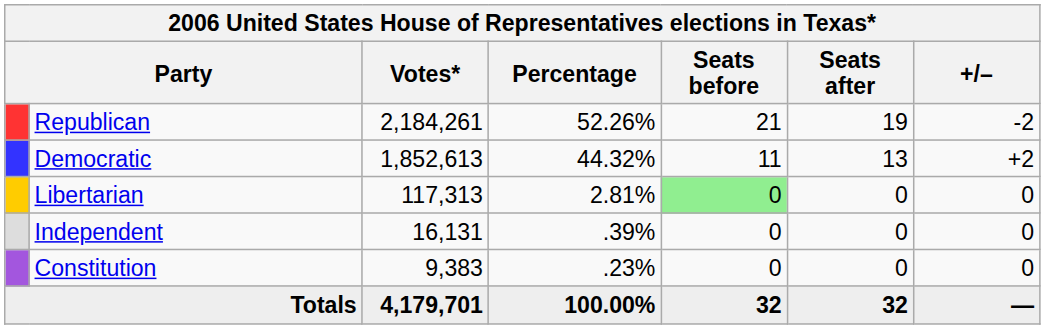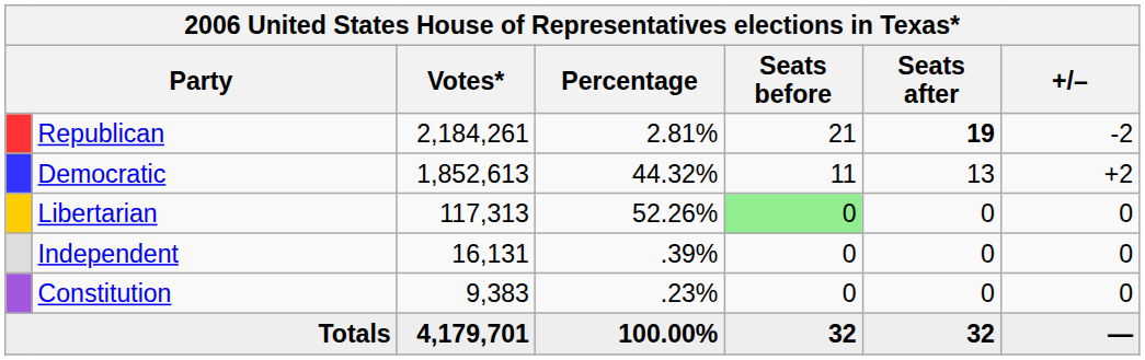 <table class="wikitable" style="font-size: 95%;">
 <tr>
 <th colspan="7">2006 United States House of Representatives elections in Texas*</th>
 </tr>
 <tr>
 <th colspan=2 style="width: 15em">Party</th>
 <th style="width: 5em">Votes*</th>
 <th style="width: 7em">Percentage</th>
 <th style="width: 5em">Seats before</th>
 <th style="width: 5em">Seats after</th>
 <th style="width: 5em">+/–</th>
 </tr>
 <tr>
 <th style="background-color:#FF3333; width: 3px"></th>
 <td style="width: 130px"><a href='#'>Republican</a></td>
 <td align="right">2,184,261</td>
-<td align="right">52.26%</td>
+<td align="right">2.81%</td>
 <td align="right">21</td>
-<td align="right">19</td>
+<td align="right"><strong>19</strong></td>
 <td align="right">-2</td>
 </tr>
 <tr>
 <th style="background-color:#3333FF; width: 3px"></th>
 <td style="width: 130px"><a href='#'>Democratic</a></td>
 <td align="right">1,852,613</td>
 <td align="right">44.32%</td>
 <td align="right">11</td>
 <td align="right">13</td>
 <td align="right">+2</td>
 </tr>
 <tr>
 <th style="background-color:#FFCC00; width: 3px"></th>
 <td style="width: 130px"><a href='#'>Libertarian</a></td>
 <td align="right">117,313</td>
-<td align="right">2.81%</td>
+<td align="right">52.26%</td>
 <td align="right" style="background: lightgreen;">0</td>
 <td align="right">0</td>
 <td align="right">0</td>
 </tr>
 <tr>
 <th style="background-color:#DDDDDD; width: 3px"></th>
 <td style="width: 130px"><a href='#'>Independent</a></td>
 <td align="right">16,131</td>
 <td align="right">.39%</td>
 <td align="right">0</td>
 <td align="right">0</td>
 <td align="right">0</td>
 </tr>
 <tr>
 <th style="background-color:#A356DE; width: 3px"></th>
 <td style="width: 130px"><a href='#'>Constitution</a></td>
 <td align="right">9,383</td>
 <td align="right">.23%</td>
 <td align="right">0</td>
 <td align="right">0</td>
 <td align="right">0</td>
 </tr>
 <tr bgcolor="#EEEEEE">
 <td colspan="2" align="right"><strong>Totals</strong></td>
 <td align="right"><strong>4,179,701</strong></td>
 <td align="right"><strong>100.00%</strong></td>
 <td align="right"><strong>32</strong></td>
 <td align="right"><strong>32</strong></td>
 <td align="right"><strong>—</strong></td>
 </tr>
 </table>
